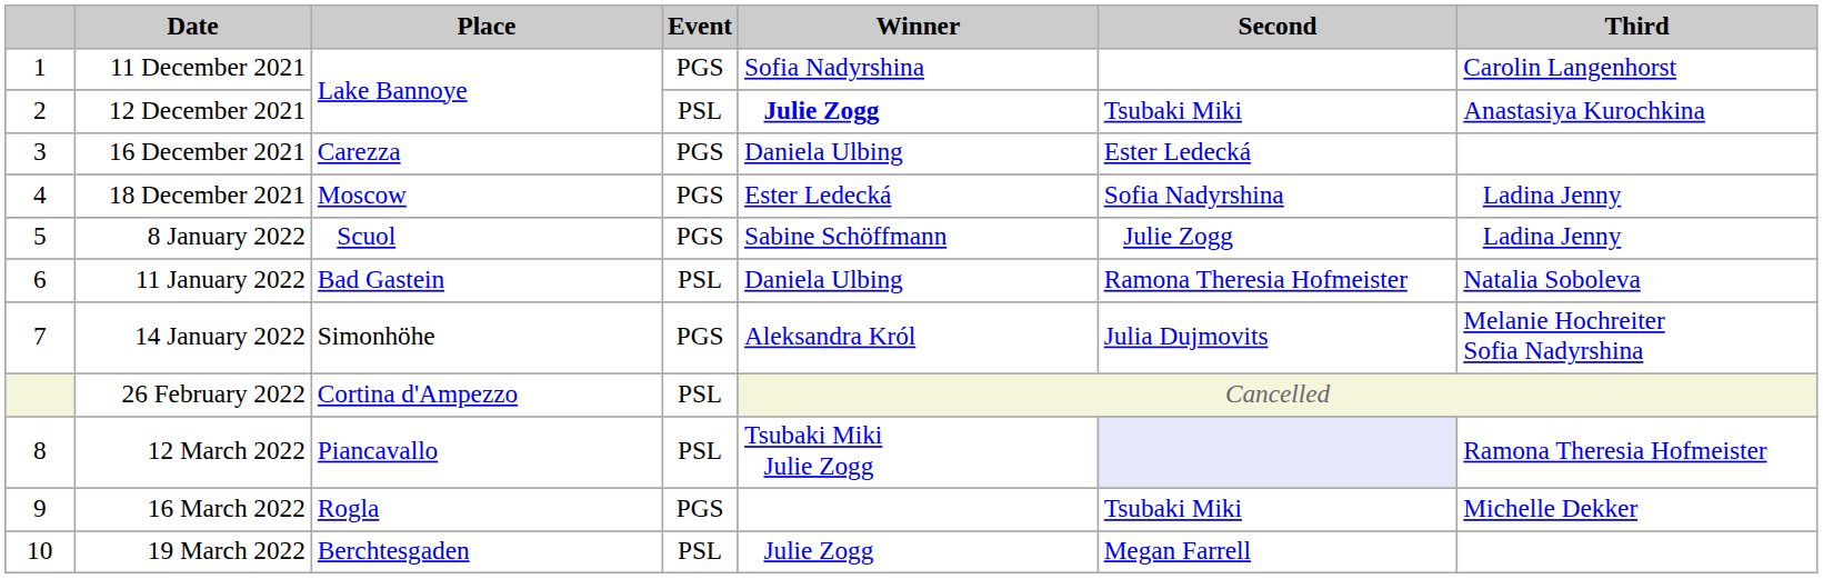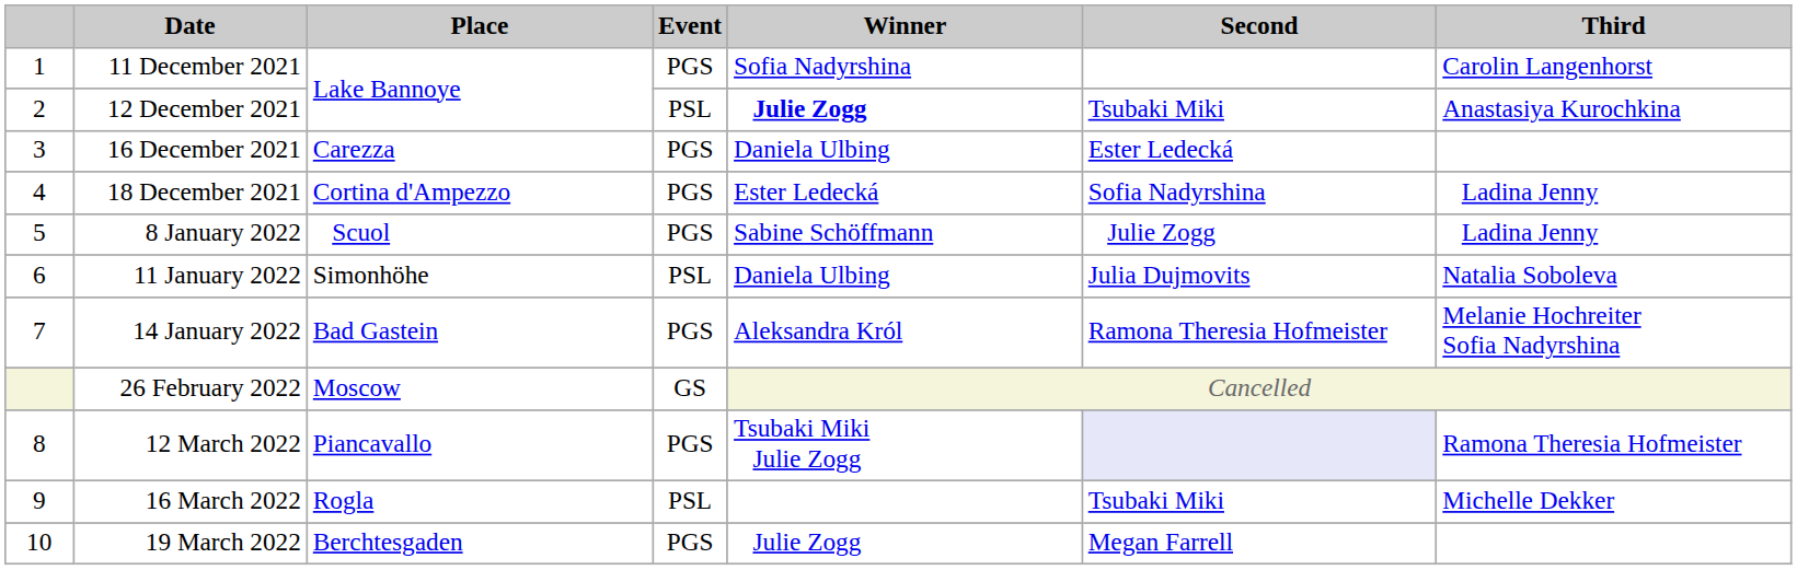 <table class="wikitable plainrowheaders" style="background:#fff; font-size:86%; line-height:16px; border:grey solid 1px; border-collapse:collapse;">
 <tr>
 <th scope="col" style="background:#ccc; width:30px;"></th>
 <th scope="col" style="background:#ccc; width:120px;">Date</th>
 <th scope="col" style="background:#ccc; width:180px;">Place</th>
 <th scope="col" style="background:#ccc; width:30px;">Event</th>
 <th scope="col" style="background:#ccc; width:185px;">Winner</th>
 <th scope="col" style="background:#ccc; width:185px;">Second</th>
 <th scope="col" style="background:#ccc; width:185px;">Third</th>
 </tr>
 <tr>
 <td align="center">1</td>
 <td align="right">11 December 2021</td>
 <td rowspan="2"> <a href='#'>Lake Bannoye</a></td>
 <td align="center">PGS</td>
 <td> <a href='#'>Sofia Nadyrshina</a></td>
 <td></td>
 <td> <a href='#'>Carolin Langenhorst</a></td>
 </tr>
 <tr>
 <td align="center">2</td>
 <td align="right">12 December 2021</td>
 <td align="center">PSL</td>
 <td><strong>   <a href='#'>Julie Zogg</a></strong></td>
 <td> <a href='#'>Tsubaki Miki</a></td>
 <td> <a href='#'>Anastasiya Kurochkina</a></td>
 </tr>
 <tr>
 <td align="center">3</td>
 <td align="right">16 December 2021</td>
 <td> <a href='#'>Carezza</a></td>
 <td align="center">PGS</td>
 <td> <a href='#'>Daniela Ulbing</a></td>
 <td> <a href='#'>Ester Ledecká</a></td>
 <td></td>
 </tr>
 <tr>
 <td align="center">4</td>
 <td align="right">18 December 2021</td>
-<td> <a href='#'>Moscow</a></td>
+<td> <a href='#'>Cortina d'Ampezzo</a></td>
 <td align="center">PGS</td>
 <td> <a href='#'>Ester Ledecká</a></td>
 <td> <a href='#'>Sofia Nadyrshina</a></td>
 <td>   <a href='#'>Ladina Jenny</a></td>
 </tr>
 <tr>
 <td align="center">5</td>
 <td align="right">8 January 2022</td>
 <td>   <a href='#'>Scuol</a></td>
 <td align="center">PGS</td>
 <td> <a href='#'>Sabine Schöffmann</a></td>
 <td>   <a href='#'>Julie Zogg</a></td>
 <td>   <a href='#'>Ladina Jenny</a></td>
 </tr>
 <tr>
 <td align="center">6</td>
 <td align="right">11 January 2022</td>
-<td> <a href='#'>Bad Gastein</a></td>
+<td> Simonhöhe</td>
 <td align="center">PSL</td>
 <td> <a href='#'>Daniela Ulbing</a></td>
-<td> <a href='#'>Ramona Theresia Hofmeister</a></td>
+<td> <a href='#'>Julia Dujmovits</a></td>
 <td> <a href='#'>Natalia Soboleva</a></td>
 </tr>
 <tr>
 <td align="center">7</td>
 <td align="right">14 January 2022</td>
-<td> Simonhöhe</td>
+<td> <a href='#'>Bad Gastein</a></td>
 <td align="center">PGS</td>
 <td> <a href='#'>Aleksandra Król</a></td>
-<td> <a href='#'>Julia Dujmovits</a></td>
+<td> <a href='#'>Ramona Theresia Hofmeister</a></td>
 <td> <a href='#'>Melanie Hochreiter</a><br> <a href='#'>Sofia Nadyrshina</a></td>
 </tr>
 <tr>
 <td bgcolor="F5F5DC"></td>
 <td align="right">26 February 2022</td>
-<td> <a href='#'>Cortina d'Ampezzo</a></td>
-<td align="center">PSL</td>
+<td> <a href='#'>Moscow</a></td>
+<td align="center">GS</td>
 <td colspan=5 align=center bgcolor="F5F5DC" style=color:#696969><em>Cancelled</em></td>
 </tr>
 <tr>
 <td align="center">8</td>
 <td align="right">12 March 2022</td>
 <td> <a href='#'>Piancavallo</a></td>
-<td align="center">PSL</td>
+<td align="center">PGS</td>
 <td> <a href='#'>Tsubaki Miki</a><br>   <a href='#'>Julie Zogg</a></td>
 <td bgcolor="E6E8FA"></td>
 <td> <a href='#'>Ramona Theresia Hofmeister</a></td>
 </tr>
 <tr>
 <td align="center">9</td>
 <td align="right">16 March 2022</td>
 <td> <a href='#'>Rogla</a></td>
-<td align="center">PGS</td>
+<td align="center">PSL</td>
 <td></td>
 <td> <a href='#'>Tsubaki Miki</a></td>
 <td> <a href='#'>Michelle Dekker</a></td>
 </tr>
 <tr>
 <td align="center">10</td>
 <td align="right">19 March 2022</td>
 <td> <a href='#'>Berchtesgaden</a></td>
-<td align="center">PSL</td>
+<td align="center">PGS</td>
 <td>   <a href='#'>Julie Zogg</a></td>
 <td> <a href='#'>Megan Farrell</a></td>
 <td></td>
 </tr>
 </table>
